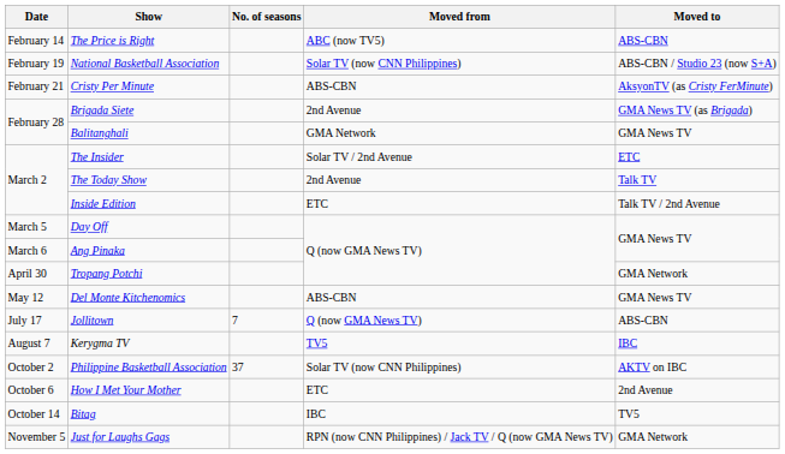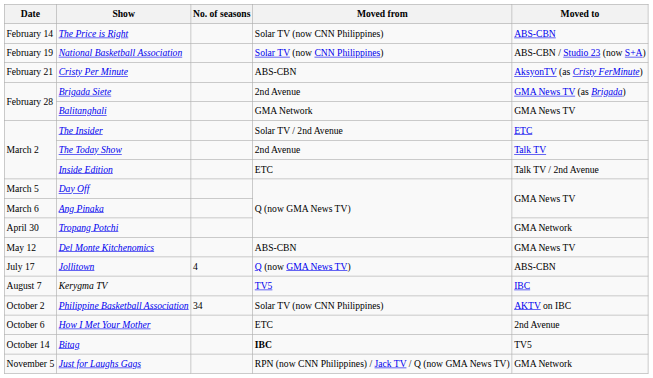 <table class="wikitable" style="text-align:left; line-height:25px; width:auto;">
 <tr>
 <th>Date</th>
 <th>Show</th>
 <th>No. of seasons</th>
 <th>Moved from</th>
 <th>Moved to</th>
 </tr>
 <tr>
 <td>February 14</td>
 <td><em><a href='#'>The Price is Right</a></em></td>
 <td></td>
-<td><a href='#'>ABC</a> (now TV5)</td>
+<td>Solar TV (now CNN Philippines)</td>
 <td><a href='#'>ABS-CBN</a></td>
 </tr>
 <tr>
 <td>February 19</td>
 <td><em><a href='#'>National Basketball Association</a></em></td>
 <td></td>
 <td><a href='#'>Solar TV</a> (now <a href='#'>CNN Philippines</a>)</td>
 <td>ABS-CBN / <a href='#'>Studio 23</a> (now <a href='#'>S+A</a>)</td>
 </tr>
 <tr>
 <td>February 21</td>
 <td><em><a href='#'>Cristy Per Minute</a></em></td>
 <td></td>
 <td>ABS-CBN</td>
 <td><a href='#'>AksyonTV</a> (as <em><a href='#'>Cristy FerMinute</a></em>)</td>
 </tr>
 <tr>
 <td rowspan="2">February 28</td>
 <td><em><a href='#'>Brigada Siete</a></em></td>
 <td></td>
 <td>2nd Avenue</td>
 <td><a href='#'>GMA News TV</a> (as <em><a href='#'>Brigada</a></em>)</td>
 </tr>
 <tr>
 <td><em><a href='#'>Balitanghali</a></em></td>
 <td></td>
 <td>GMA Network</td>
 <td>GMA News TV</td>
 </tr>
 <tr>
 <td rowspan="3">March 2</td>
 <td><em><a href='#'>The Insider</a></em></td>
 <td></td>
 <td>Solar TV / 2nd Avenue</td>
 <td><a href='#'>ETC</a></td>
 </tr>
 <tr>
 <td><em><a href='#'>The Today Show</a></em></td>
 <td></td>
 <td>2nd Avenue</td>
 <td><a href='#'>Talk TV</a></td>
 </tr>
 <tr>
 <td><em><a href='#'>Inside Edition</a></em></td>
 <td></td>
 <td>ETC</td>
 <td>Talk TV / 2nd Avenue</td>
 </tr>
 <tr>
 <td>March 5</td>
 <td><em><a href='#'>Day Off</a></em></td>
 <td></td>
 <td rowspan="3">Q (now GMA News TV)</td>
 <td rowspan="2">GMA News TV</td>
 </tr>
 <tr>
 <td>March 6</td>
 <td><em><a href='#'>Ang Pinaka</a></em></td>
 <td></td>
 </tr>
 <tr>
 <td>April 30</td>
 <td><em><a href='#'>Tropang Potchi</a></em></td>
 <td></td>
 <td>GMA Network</td>
 </tr>
 <tr>
 <td>May 12</td>
 <td><em><a href='#'>Del Monte Kitchenomics</a></em></td>
 <td></td>
 <td>ABS-CBN</td>
 <td>GMA News TV</td>
 </tr>
 <tr>
 <td>July 17</td>
 <td><em><a href='#'>Jollitown</a></em></td>
-<td>7</td>
+<td>4</td>
 <td><a href='#'>Q</a> (now <a href='#'>GMA News TV</a>)</td>
 <td>ABS-CBN</td>
 </tr>
 <tr>
 <td>August 7</td>
 <td><em>Kerygma TV</em></td>
 <td></td>
 <td><a href='#'>TV5</a></td>
 <td><a href='#'>IBC</a></td>
 </tr>
 <tr>
 <td>October 2</td>
 <td><em><a href='#'>Philippine Basketball Association</a></em></td>
-<td>37</td>
+<td>34</td>
 <td>Solar TV (now CNN Philippines)</td>
 <td><a href='#'>AKTV</a> on IBC</td>
 </tr>
 <tr>
 <td>October 6</td>
 <td><em><a href='#'>How I Met Your Mother</a></em></td>
 <td></td>
 <td>ETC</td>
 <td>2nd Avenue</td>
 </tr>
 <tr>
 <td>October 14</td>
 <td><em><a href='#'>Bitag</a></em></td>
 <td></td>
-<td>IBC</td>
+<td><strong>IBC</strong></td>
 <td>TV5</td>
 </tr>
 <tr>
 <td>November 5</td>
 <td><em><a href='#'>Just for Laughs Gags</a></em></td>
 <td></td>
 <td>RPN (now CNN Philippines) / <a href='#'>Jack TV</a> / Q (now GMA News TV)</td>
 <td>GMA Network</td>
 </tr>
 </table>
